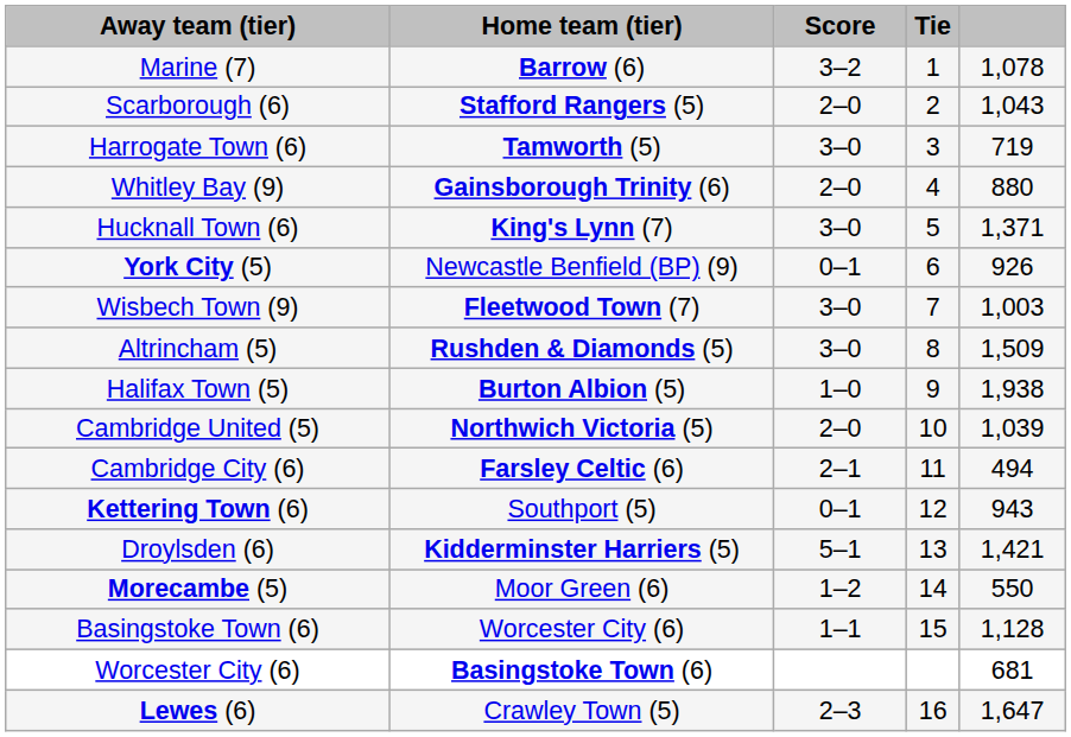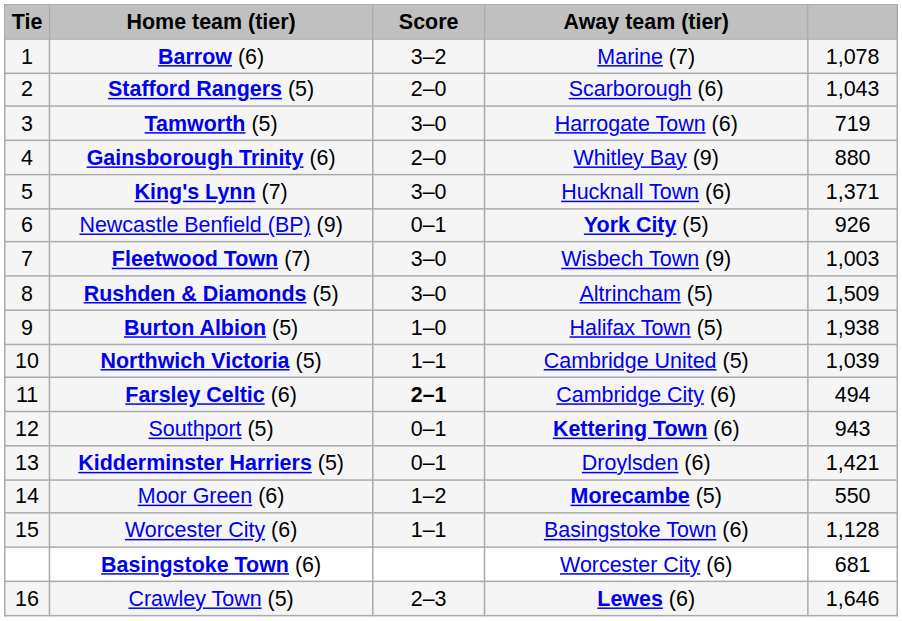 <table class="wikitable" style="width: 600px; background:WhiteSmoke; text-align:center; font-size:90%">
 <tr>
-<td scope="col" style="width: 36.25%; background:silver;"><strong>Away team (tier)</strong></td>
+<td scope="col" style="width:  5.00%; background:silver;"><strong>Tie</strong></td>
 <td scope="col" style="width: 36.25%; background:silver;"><strong>Home team (tier)</strong></td>
 <td scope="col" style="width: 12.50%; background:silver;"><strong>Score</strong></td>
-<td scope="col" style="width:  5.00%; background:silver;"><strong>Tie</strong></td>
+<td scope="col" style="width: 36.25%; background:silver;"><strong>Away team (tier)</strong></td>
 <td scope="col" style="width: 10.00%; background:silver;"><strong></strong></td>
 </tr>
 <tr>
-<td><a href='#'>Marine</a> (7)</td>
+<td>1</td>
 <td><strong><a href='#'>Barrow</a></strong> (6)</td>
 <td>3–2</td>
-<td>1</td>
+<td><a href='#'>Marine</a> (7)</td>
 <td>1,078</td>
 </tr>
 <tr>
-<td><a href='#'>Scarborough</a> (6)</td>
+<td>2</td>
 <td><strong><a href='#'>Stafford Rangers</a></strong> (5)</td>
 <td>2–0</td>
-<td>2</td>
+<td><a href='#'>Scarborough</a> (6)</td>
 <td>1,043</td>
 </tr>
 <tr>
-<td><a href='#'>Harrogate Town</a> (6)</td>
+<td>3</td>
 <td><strong><a href='#'>Tamworth</a></strong> (5)</td>
 <td>3–0</td>
-<td>3</td>
+<td><a href='#'>Harrogate Town</a> (6)</td>
 <td>719</td>
 </tr>
 <tr>
-<td><a href='#'>Whitley Bay</a> (9)</td>
+<td>4</td>
 <td><strong><a href='#'>Gainsborough Trinity</a></strong> (6)</td>
 <td>2–0</td>
-<td>4</td>
+<td><a href='#'>Whitley Bay</a> (9)</td>
 <td>880</td>
 </tr>
 <tr>
-<td><a href='#'>Hucknall Town</a> (6)</td>
+<td>5</td>
 <td><strong><a href='#'>King's Lynn</a></strong> (7)</td>
 <td>3–0</td>
-<td>5</td>
+<td><a href='#'>Hucknall Town</a> (6)</td>
 <td>1,371</td>
 </tr>
 <tr>
-<td><strong><a href='#'>York City</a></strong> (5)</td>
+<td>6</td>
 <td><a href='#'>Newcastle Benfield (BP)</a> (9)</td>
 <td>0–1</td>
-<td>6</td>
+<td><strong><a href='#'>York City</a></strong> (5)</td>
 <td>926</td>
 </tr>
 <tr>
-<td><a href='#'>Wisbech Town</a> (9)</td>
+<td>7</td>
 <td><strong><a href='#'>Fleetwood Town</a></strong> (7)</td>
 <td>3–0</td>
-<td>7</td>
+<td><a href='#'>Wisbech Town</a> (9)</td>
 <td>1,003</td>
 </tr>
 <tr>
-<td><a href='#'>Altrincham</a> (5)</td>
+<td>8</td>
 <td><strong><a href='#'>Rushden & Diamonds</a></strong> (5)</td>
 <td>3–0</td>
-<td>8</td>
+<td><a href='#'>Altrincham</a> (5)</td>
 <td>1,509</td>
 </tr>
 <tr>
-<td><a href='#'>Halifax Town</a> (5)</td>
+<td>9</td>
 <td><strong><a href='#'>Burton Albion</a></strong> (5)</td>
 <td>1–0</td>
-<td>9</td>
+<td><a href='#'>Halifax Town</a> (5)</td>
 <td>1,938</td>
 </tr>
 <tr>
+<td>10</td>
+<td><strong><a href='#'>Northwich Victoria</a></strong> (5)</td>
+<td>1–1</td>
 <td><a href='#'>Cambridge United</a> (5)</td>
-<td><strong><a href='#'>Northwich Victoria</a></strong> (5)</td>
-<td>2–0</td>
-<td>10</td>
 <td>1,039</td>
 </tr>
 <tr>
+<td>11</td>
+<td><strong><a href='#'>Farsley Celtic</a></strong> (6)</td>
+<td><strong>2–1</strong></td>
 <td><a href='#'>Cambridge City</a> (6)</td>
-<td><strong><a href='#'>Farsley Celtic</a></strong> (6)</td>
-<td>2–1</td>
-<td>11</td>
 <td>494</td>
 </tr>
 <tr>
-<td><strong><a href='#'>Kettering Town</a></strong> (6)</td>
+<td>12</td>
 <td><a href='#'>Southport</a> (5)</td>
 <td>0–1</td>
-<td>12</td>
+<td><strong><a href='#'>Kettering Town</a></strong> (6)</td>
 <td>943</td>
 </tr>
 <tr>
+<td>13</td>
+<td><strong><a href='#'>Kidderminster Harriers</a></strong> (5)</td>
+<td>0–1</td>
 <td><a href='#'>Droylsden</a> (6)</td>
-<td><strong><a href='#'>Kidderminster Harriers</a></strong> (5)</td>
-<td>5–1</td>
-<td>13</td>
 <td>1,421</td>
 </tr>
 <tr>
-<td><strong><a href='#'>Morecambe</a></strong> (5)</td>
+<td>14</td>
 <td><a href='#'>Moor Green</a> (6)</td>
 <td>1–2</td>
-<td>14</td>
+<td><strong><a href='#'>Morecambe</a></strong> (5)</td>
 <td>550</td>
 </tr>
 <tr>
-<td><a href='#'>Basingstoke Town</a> (6)</td>
+<td>15</td>
 <td><a href='#'>Worcester City</a> (6)</td>
 <td>1–1</td>
-<td>15</td>
+<td><a href='#'>Basingstoke Town</a> (6)</td>
 <td>1,128</td>
 </tr>
 <tr style="background:white;">
-<td><a href='#'>Worcester City</a> (6)</td>
+<td><em></em></td>
 <td><strong><a href='#'>Basingstoke Town</a></strong> (6)</td>
 <td></td>
-<td><em></em></td>
+<td><a href='#'>Worcester City</a> (6)</td>
 <td>681</td>
 </tr>
 <tr>
-<td><strong><a href='#'>Lewes</a></strong> (6)</td>
+<td>16</td>
 <td><a href='#'>Crawley Town</a> (5)</td>
 <td>2–3</td>
-<td>16</td>
-<td>1,647</td>
+<td><strong><a href='#'>Lewes</a></strong> (6)</td>
+<td>1,646</td>
 </tr>
 </table>
